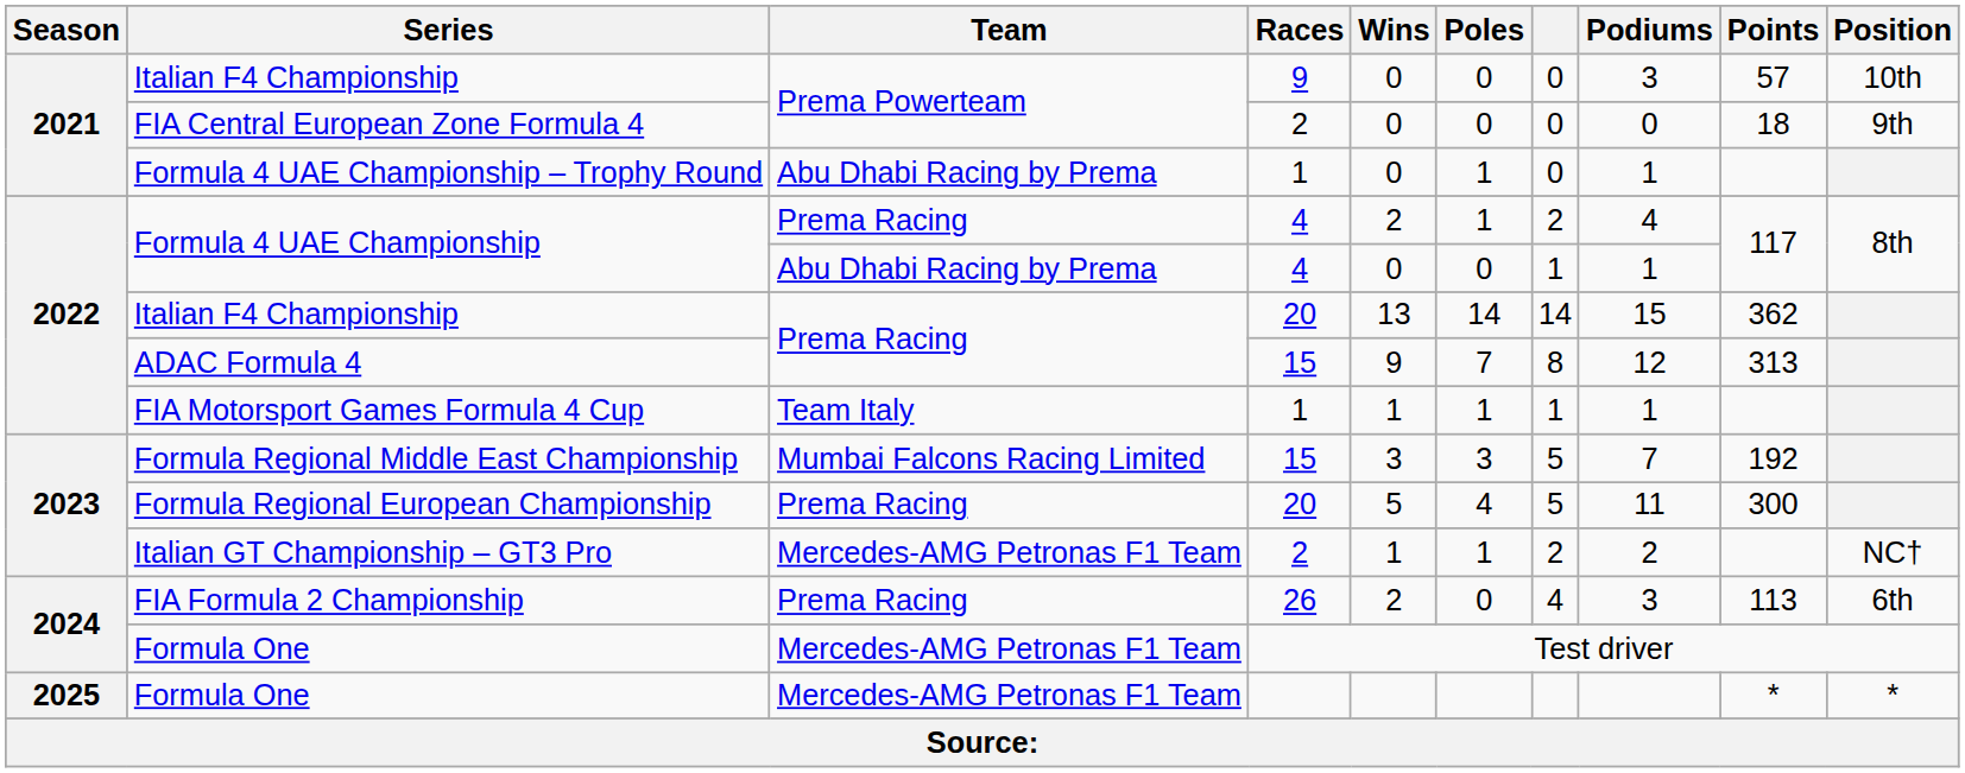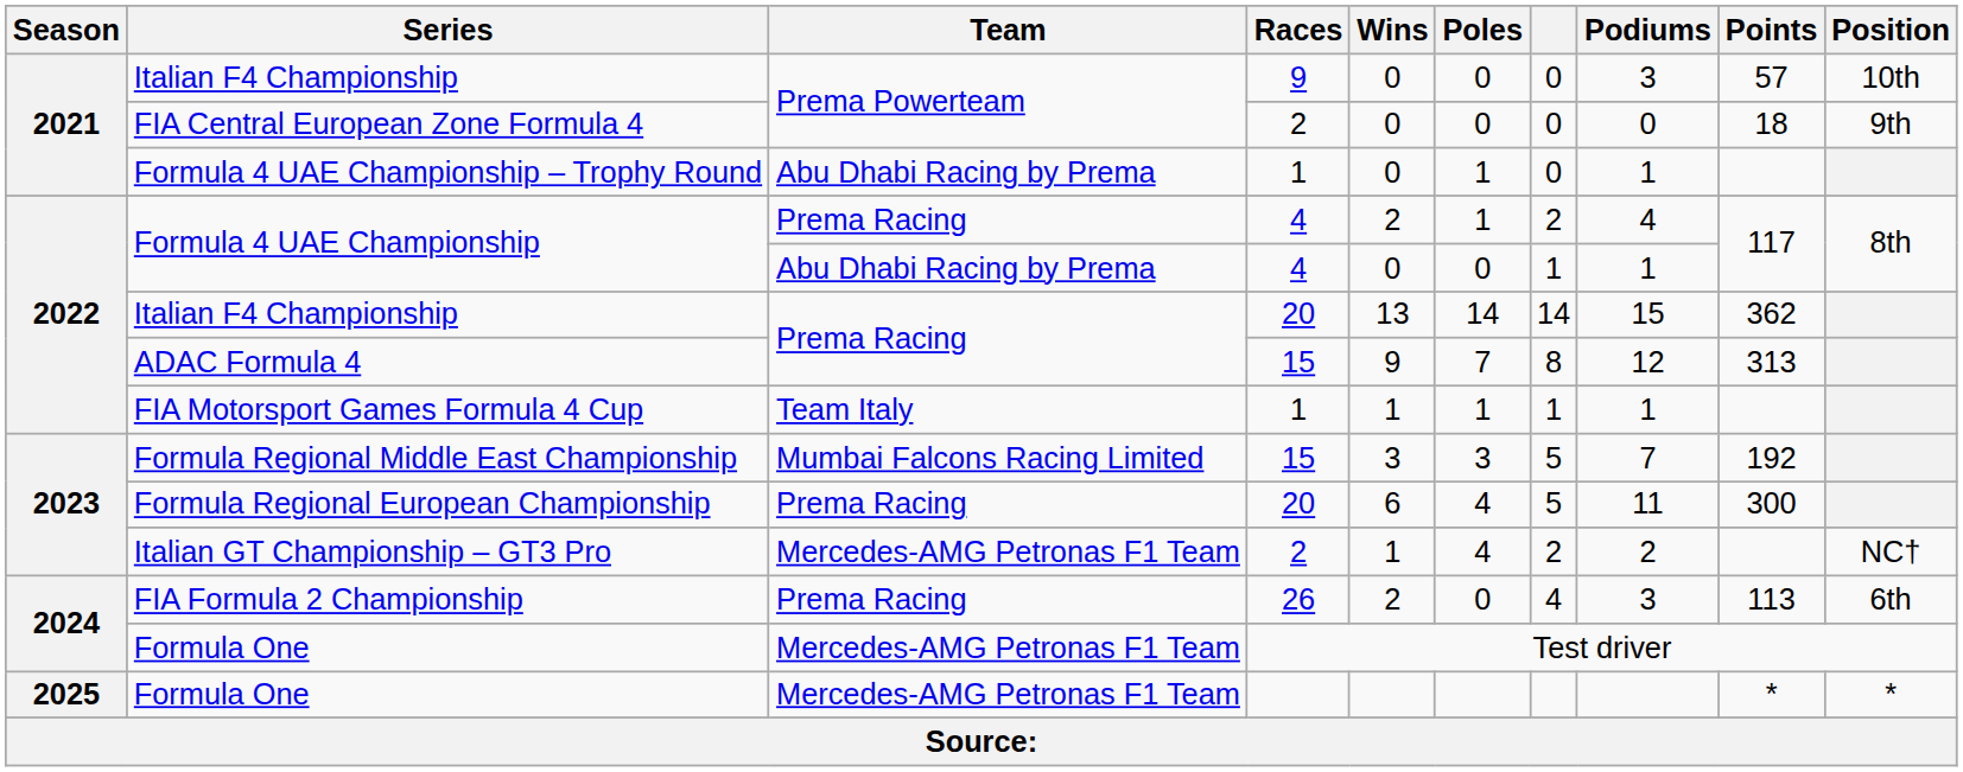 <table class="wikitable" style="font-size: 90%; text-align:center;">
 <tr>
 <th>Season</th>
 <th>Series</th>
 <th>Team</th>
 <th>Races</th>
 <th>Wins</th>
 <th>Poles</th>
 <th></th>
 <th>Podiums</th>
 <th>Points</th>
 <th>Position</th>
 </tr>
 <tr>
 <th rowspan="3">2021</th>
 <td align=left><a href='#'>Italian F4 Championship</a></td>
 <td align=left rowspan="2"><a href='#'>Prema Powerteam</a></td>
 <td><a href='#'>9</a></td>
 <td>0</td>
 <td>0</td>
 <td>0</td>
 <td>3</td>
 <td>57</td>
 <td>10th</td>
 </tr>
 <tr>
 <td align=left><a href='#'>FIA Central European Zone Formula 4</a></td>
 <td>2</td>
 <td>0</td>
 <td>0</td>
 <td>0</td>
 <td>0</td>
 <td>18</td>
 <td>9th</td>
 </tr>
 <tr>
 <td align=left><a href='#'>Formula 4 UAE Championship – Trophy Round</a></td>
 <td align=left><a href='#'>Abu Dhabi Racing by Prema</a></td>
 <td>1</td>
 <td>0</td>
 <td>1</td>
 <td>0</td>
 <td>1</td>
 <td></td>
 <th></th>
 </tr>
 <tr>
 <th rowspan="5">2022</th>
 <td align=left rowspan="2"><a href='#'>Formula 4 UAE Championship</a></td>
 <td align=left><a href='#'>Prema Racing</a></td>
 <td><a href='#'>4</a></td>
 <td>2</td>
 <td>1</td>
 <td>2</td>
 <td>4</td>
 <td rowspan="2">117</td>
 <td rowspan="2">8th</td>
 </tr>
 <tr>
 <td align=left><a href='#'>Abu Dhabi Racing by Prema</a></td>
 <td><a href='#'>4</a></td>
 <td>0</td>
 <td>0</td>
 <td>1</td>
 <td>1</td>
 </tr>
 <tr>
 <td align=left><a href='#'>Italian F4 Championship</a></td>
 <td align=left rowspan="2"><a href='#'>Prema Racing</a></td>
 <td><a href='#'>20</a></td>
 <td>13</td>
 <td>14</td>
 <td>14</td>
 <td>15</td>
 <td>362</td>
 <th></th>
 </tr>
 <tr>
 <td align=left><a href='#'>ADAC Formula 4</a></td>
 <td><a href='#'>15</a></td>
 <td>9</td>
 <td>7</td>
 <td>8</td>
 <td>12</td>
 <td>313</td>
 <th></th>
 </tr>
 <tr>
 <td align=left><a href='#'>FIA Motorsport Games Formula 4 Cup</a></td>
 <td align=left><a href='#'>Team Italy</a></td>
 <td>1</td>
 <td>1</td>
 <td>1</td>
 <td>1</td>
 <td>1</td>
 <td></td>
 <th></th>
 </tr>
 <tr>
 <th rowspan="3">2023</th>
 <td align=left><a href='#'>Formula Regional Middle East Championship</a></td>
 <td align=left><a href='#'>Mumbai Falcons Racing Limited</a></td>
 <td><a href='#'>15</a></td>
 <td>3</td>
 <td>3</td>
 <td>5</td>
 <td>7</td>
 <td>192</td>
 <th></th>
 </tr>
 <tr>
 <td align=left><a href='#'>Formula Regional European Championship</a></td>
 <td align=left><a href='#'>Prema Racing</a></td>
 <td><a href='#'>20</a></td>
-<td>5</td>
+<td>6</td>
 <td>4</td>
 <td>5</td>
 <td>11</td>
 <td>300</td>
 <th></th>
 </tr>
 <tr>
 <td align=left><a href='#'>Italian GT Championship – GT3 Pro</a></td>
 <td align=left><a href='#'>Mercedes-AMG Petronas F1 Team</a></td>
 <td><a href='#'>2</a></td>
 <td>1</td>
-<td>1</td>
+<td>4</td>
 <td>2</td>
 <td>2</td>
 <td></td>
 <td>NC†</td>
 </tr>
 <tr>
 <th rowspan="2">2024</th>
 <td align=left><a href='#'>FIA Formula 2 Championship</a></td>
 <td align=left><a href='#'>Prema Racing</a></td>
 <td><a href='#'>26</a></td>
 <td>2</td>
 <td>0</td>
 <td>4</td>
 <td>3</td>
 <td>113</td>
 <td>6th</td>
 </tr>
 <tr>
 <td align=left><a href='#'>Formula One</a></td>
 <td align=left><a href='#'>Mercedes-AMG Petronas F1 Team</a></td>
 <td colspan="7">Test driver</td>
 </tr>
 <tr>
 <th>2025</th>
 <td align=left><a href='#'>Formula One</a></td>
 <td align=left><a href='#'>Mercedes-AMG Petronas F1 Team</a></td>
 <td><a href='#'></a></td>
 <td></td>
 <td></td>
 <td></td>
 <td></td>
 <td>*</td>
 <td>*</td>
 </tr>
 <tr>
 <th colspan="10">Source:</th>
 </tr>
 </table>
